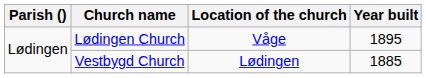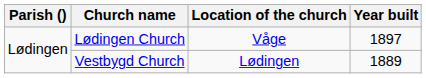 <table class="wikitable" style="text-align:center">
 <tr>
 <th>Parish ()</th>
 <th>Church name</th>
 <th>Location of the church</th>
 <th>Year built</th>
 </tr>
 <tr>
 <td rowspan="2">Lødingen</td>
 <td><a href='#'>Lødingen Church</a></td>
 <td><a href='#'>Våge</a></td>
-<td>1895</td>
+<td>1897</td>
 </tr>
 <tr>
 <td><a href='#'>Vestbygd Church</a></td>
 <td><a href='#'>Lødingen</a></td>
-<td>1885</td>
+<td>1889</td>
 </tr>
 </table>
